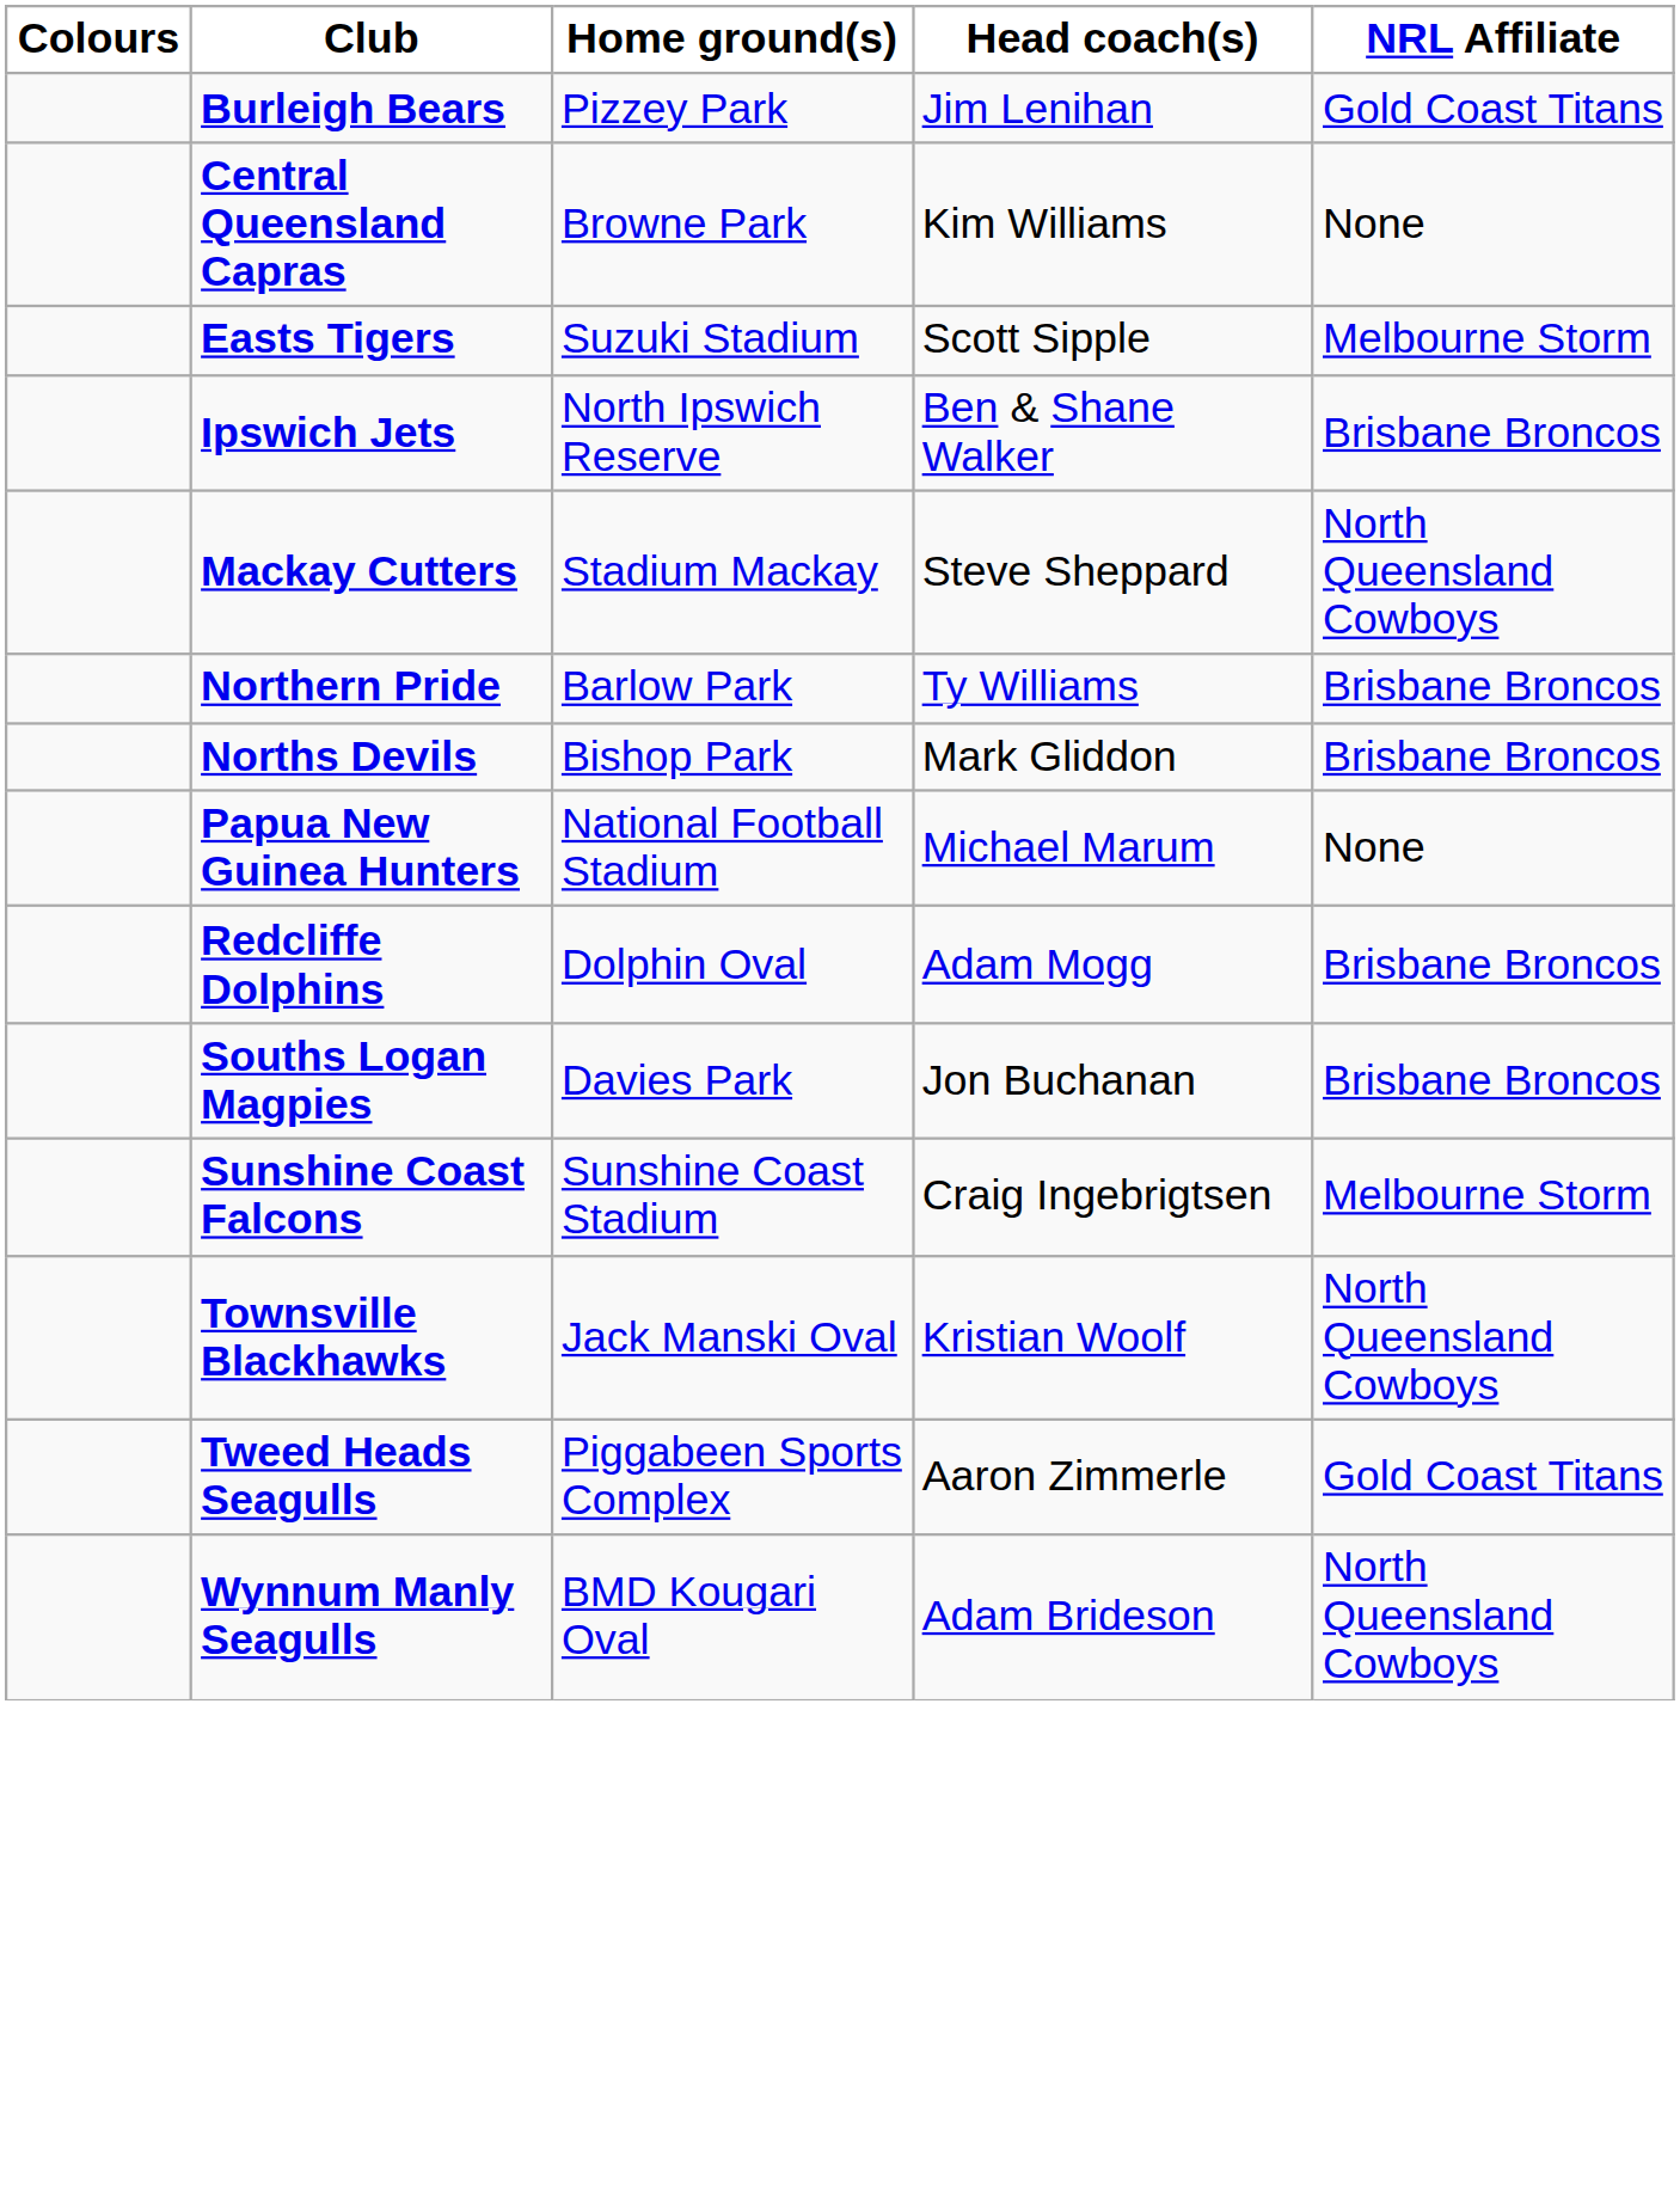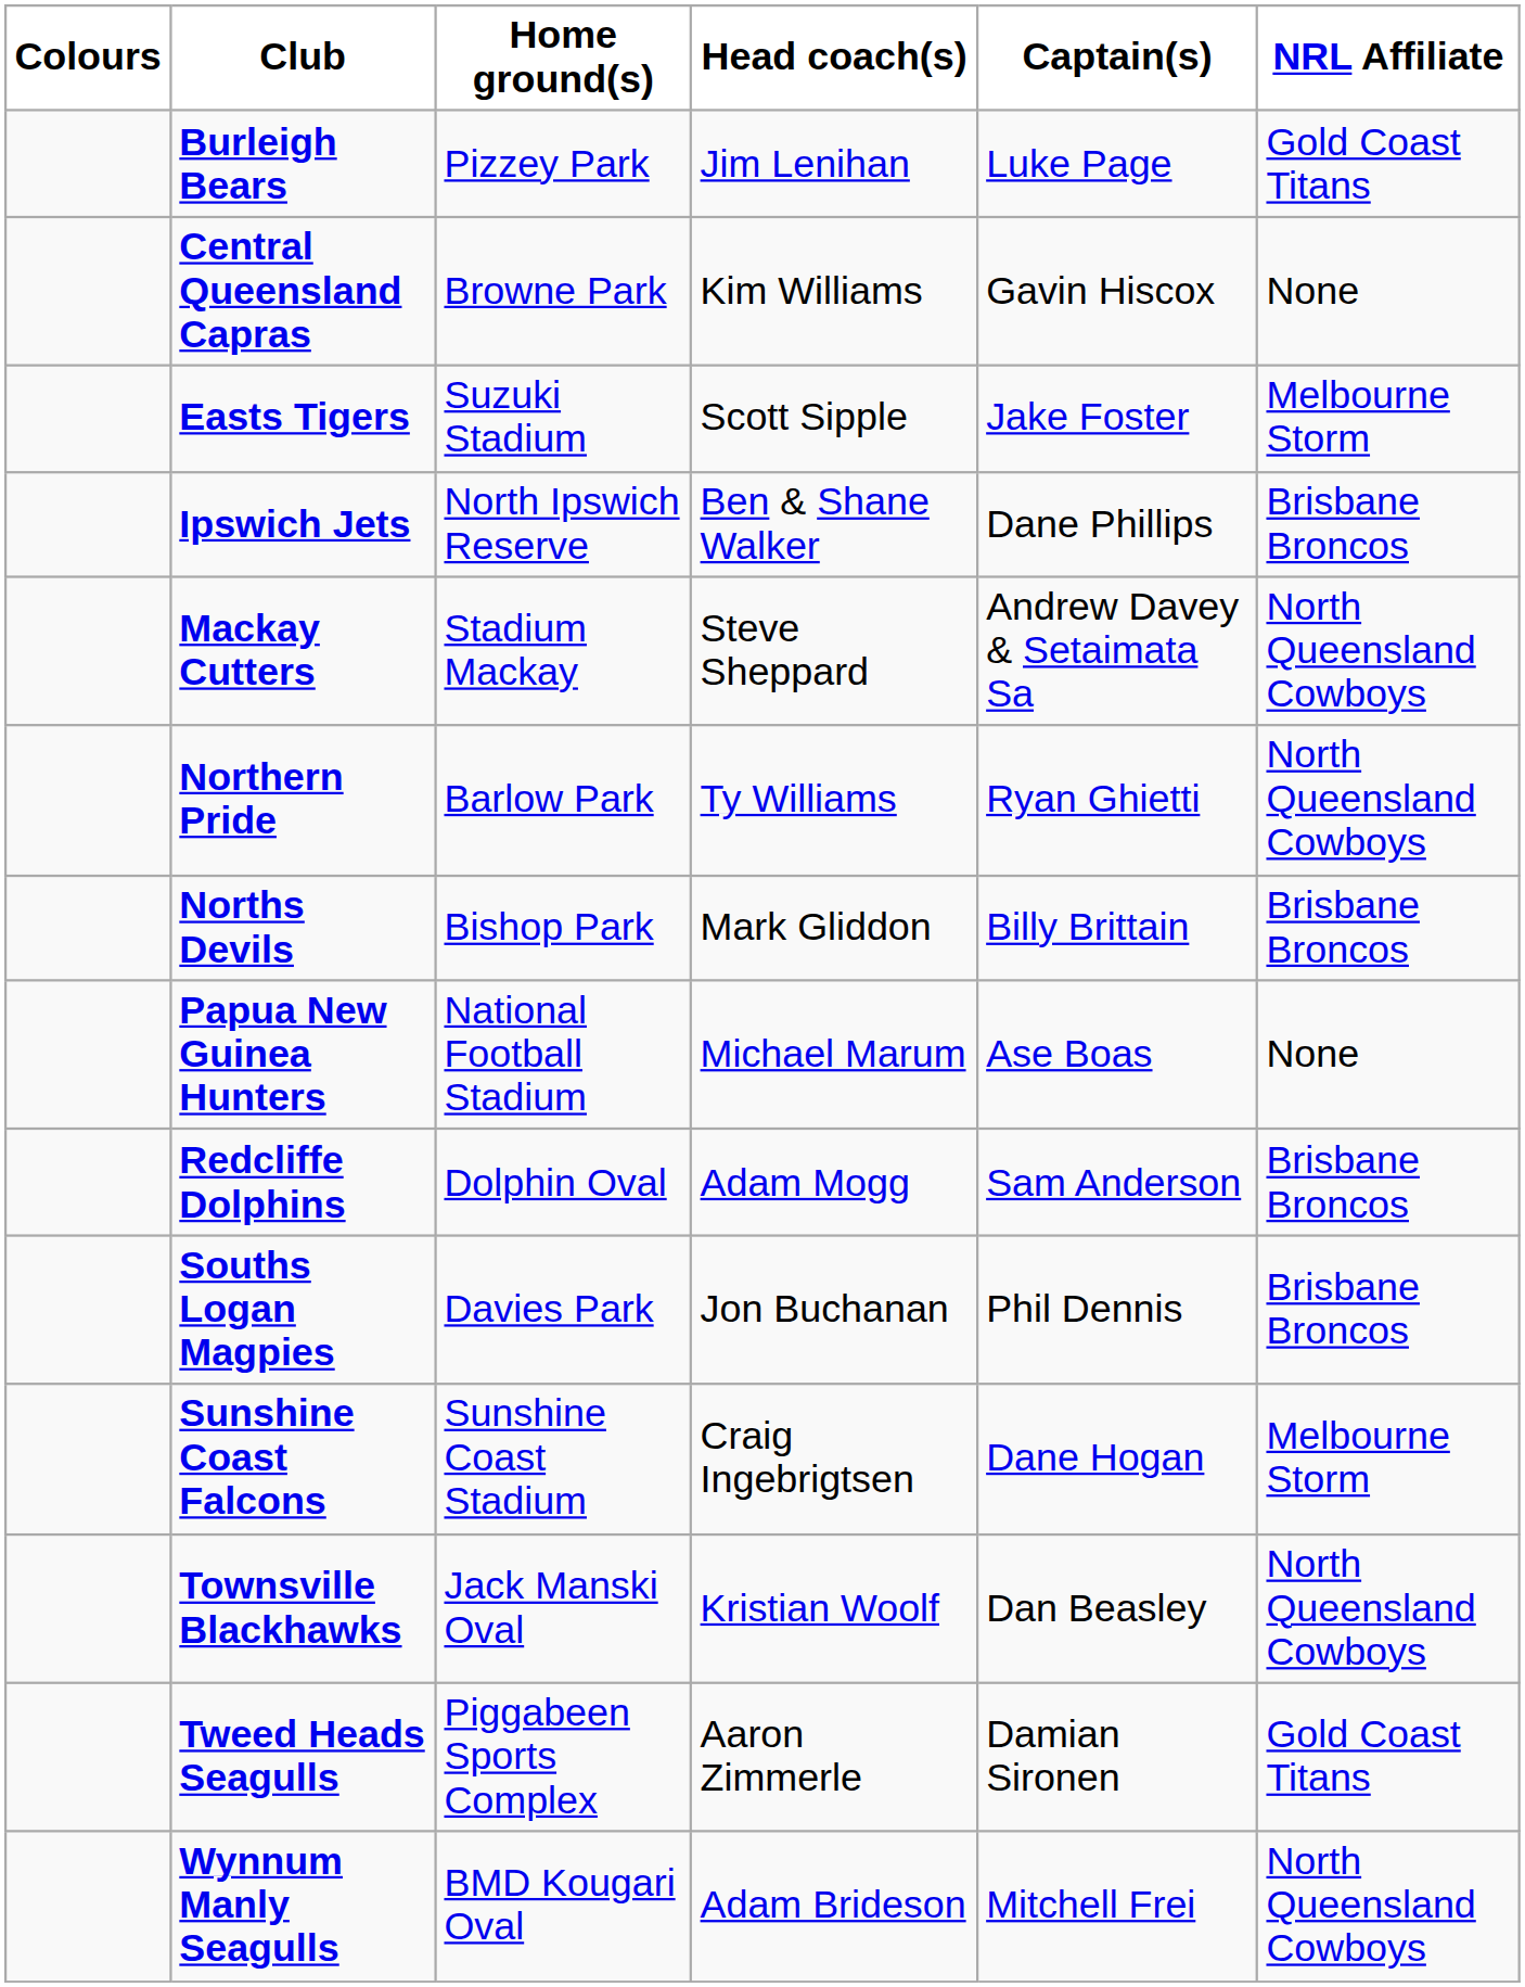 <table class="wikitable" style="width:100%; text-align:left">
 <tr>
 <th style="background:white; width:1%">Colours</th>
 <th style="background:white; width:18%">Club</th>
 <th style="background:white; width:18%">Home ground(s)</th>
 <th style="background:white; width:20%">Head coach(s)</th>
+<th style="background:white; width:20%">Captain(s)</th>
 <th style="background:white; width:18%"><a href='#'>NRL</a> Affiliate</th>
 </tr>
 <tr>
 <td></td>
 <td><strong><a href='#'>Burleigh Bears</a></strong></td>
 <td><a href='#'>Pizzey Park</a></td>
 <td><a href='#'>Jim Lenihan</a></td>
+<td><a href='#'>Luke Page</a></td>
 <td> <a href='#'>Gold Coast Titans</a></td>
 </tr>
 <tr>
 <td></td>
 <td><strong><a href='#'>Central Queensland Capras</a></strong></td>
 <td><a href='#'>Browne Park</a></td>
 <td>Kim Williams</td>
+<td>Gavin Hiscox</td>
 <td>None</td>
 </tr>
 <tr>
 <td></td>
 <td><strong><a href='#'>Easts Tigers</a></strong></td>
 <td><a href='#'>Suzuki Stadium</a></td>
 <td>Scott Sipple</td>
+<td><a href='#'>Jake Foster</a></td>
 <td> <a href='#'>Melbourne Storm</a></td>
 </tr>
 <tr>
 <td></td>
 <td><strong><a href='#'>Ipswich Jets</a></strong></td>
 <td><a href='#'>North Ipswich Reserve</a></td>
 <td><a href='#'>Ben</a> & <a href='#'>Shane Walker</a></td>
+<td>Dane Phillips</td>
 <td> <a href='#'>Brisbane Broncos</a></td>
 </tr>
 <tr>
 <td></td>
 <td><strong><a href='#'>Mackay Cutters</a></strong></td>
 <td><a href='#'>Stadium Mackay</a></td>
 <td>Steve Sheppard</td>
+<td>Andrew Davey & <a href='#'>Setaimata Sa</a></td>
 <td> <a href='#'>North Queensland Cowboys</a></td>
 </tr>
 <tr>
 <td></td>
 <td><strong><a href='#'>Northern Pride</a></strong></td>
 <td><a href='#'>Barlow Park</a></td>
 <td><a href='#'>Ty Williams</a></td>
-<td> <a href='#'>Brisbane Broncos</a></td>
+<td><a href='#'>Ryan Ghietti</a></td>
+<td> <a href='#'>North Queensland Cowboys</a></td>
 </tr>
 <tr>
 <td></td>
 <td><strong><a href='#'>Norths Devils</a></strong></td>
 <td><a href='#'>Bishop Park</a></td>
 <td>Mark Gliddon</td>
+<td><a href='#'>Billy Brittain</a></td>
 <td> <a href='#'>Brisbane Broncos</a></td>
 </tr>
 <tr>
 <td></td>
 <td><strong><a href='#'>Papua New Guinea Hunters</a></strong></td>
 <td><a href='#'>National Football Stadium</a></td>
 <td><a href='#'>Michael Marum</a></td>
+<td><a href='#'>Ase Boas</a></td>
 <td>None</td>
 </tr>
 <tr>
 <td></td>
 <td><strong><a href='#'>Redcliffe Dolphins</a></strong></td>
 <td><a href='#'>Dolphin Oval</a></td>
 <td><a href='#'>Adam Mogg</a></td>
+<td><a href='#'>Sam Anderson</a></td>
 <td> <a href='#'>Brisbane Broncos</a></td>
 </tr>
 <tr>
 <td></td>
 <td><strong><a href='#'>Souths Logan Magpies</a></strong></td>
 <td><a href='#'>Davies Park</a></td>
 <td>Jon Buchanan</td>
+<td>Phil Dennis</td>
 <td> <a href='#'>Brisbane Broncos</a></td>
 </tr>
 <tr>
 <td></td>
 <td><strong><a href='#'>Sunshine Coast Falcons</a></strong></td>
 <td><a href='#'>Sunshine Coast Stadium</a></td>
 <td>Craig Ingebrigtsen</td>
+<td><a href='#'>Dane Hogan</a></td>
 <td> <a href='#'>Melbourne Storm</a></td>
 </tr>
 <tr>
 <td></td>
 <td><strong><a href='#'>Townsville Blackhawks</a></strong></td>
 <td><a href='#'>Jack Manski Oval</a></td>
 <td><a href='#'>Kristian Woolf</a></td>
+<td>Dan Beasley</td>
 <td> <a href='#'>North Queensland Cowboys</a></td>
 </tr>
 <tr>
 <td></td>
 <td><strong><a href='#'>Tweed Heads Seagulls</a></strong></td>
 <td><a href='#'>Piggabeen Sports Complex</a></td>
 <td>Aaron Zimmerle</td>
+<td>Damian Sironen</td>
 <td> <a href='#'>Gold Coast Titans</a></td>
 </tr>
 <tr>
 <td></td>
 <td><strong><a href='#'>Wynnum Manly Seagulls</a></strong></td>
 <td><a href='#'>BMD Kougari Oval</a></td>
 <td><a href='#'>Adam Brideson</a></td>
+<td><a href='#'>Mitchell Frei</a></td>
 <td> <a href='#'>North Queensland Cowboys</a></td>
 </tr>
 </table>
